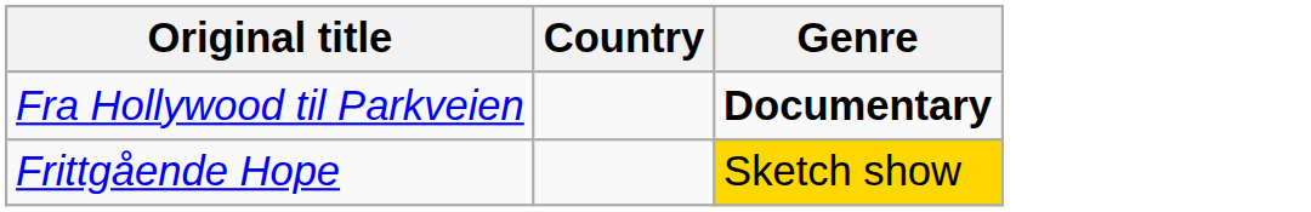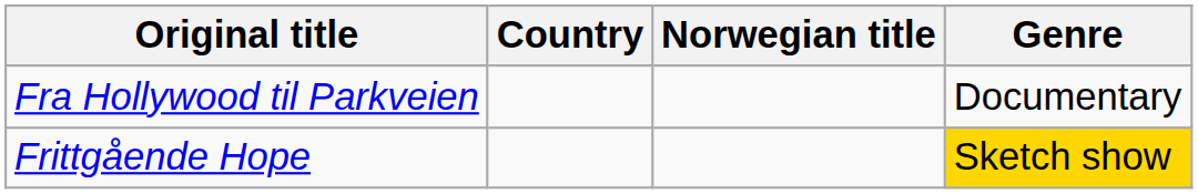 <table class="wikitable">
 <tr>
 <th>Original title</th>
 <th>Country</th>
+<th>Norwegian title</th>
 <th>Genre</th>
 </tr>
 <tr>
 <td><em><a href='#'>Fra Hollywood til Parkveien</a></em></td>
 <td></td>
-<td><strong>Documentary</strong></td>
+<td></td>
+<td>Documentary</td>
 </tr>
 <tr>
 <td><em><a href='#'>Frittgående Hope</a></em></td>
 <td></td>
+<td></td>
 <td style="background: gold;">Sketch show</td>
 </tr>
 </table>
